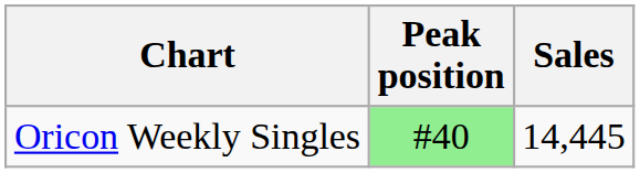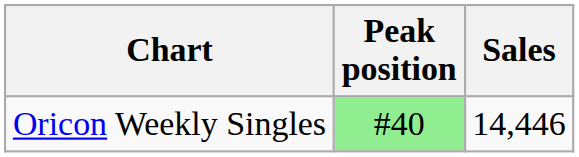 <table class="wikitable">
 <tr>
 <th align="left">Chart</th>
 <th align="center">Peak<br>position</th>
 <th align="center">Sales</th>
 </tr>
 <tr>
 <td align="left"><a href='#'>Oricon</a> Weekly Singles</td>
 <td align="center" style="background: lightgreen;">#40</td>
-<td align="">14,445</td>
+<td align="">14,446</td>
 </tr>
 </table>
